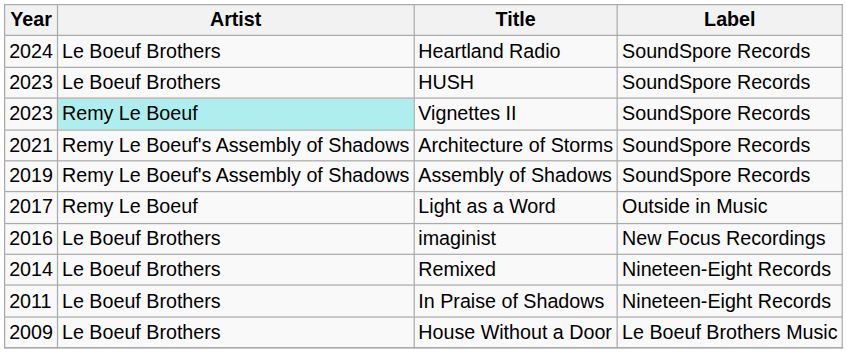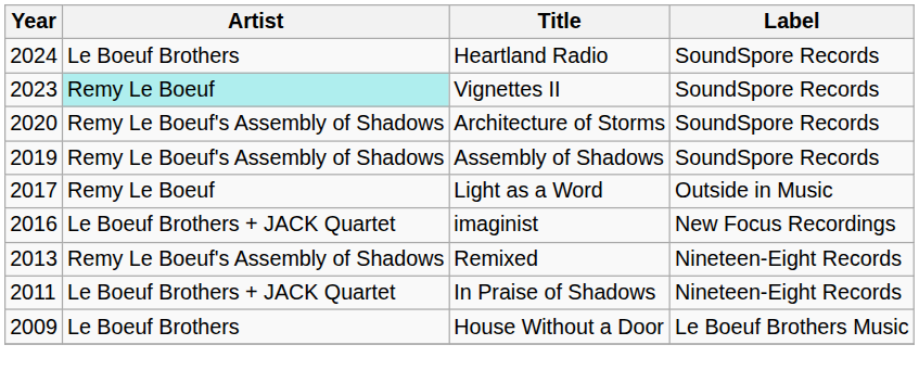 <table class="wikitable">
 <tr>
 <th>Year</th>
 <th>Artist</th>
 <th>Title</th>
 <th>Label</th>
 </tr>
 <tr>
 <td>2024</td>
 <td>Le Boeuf Brothers</td>
 <td>Heartland Radio</td>
 <td>SoundSpore Records</td>
 </tr>
 <tr>
 <td>2023</td>
-<td>Le Boeuf Brothers</td>
-<td>HUSH</td>
-<td>SoundSpore Records</td>
-</tr>
-<tr>
-<td>2023</td>
 <td style="background: paleturquoise;">Remy Le Boeuf</td>
 <td>Vignettes II</td>
 <td>SoundSpore Records</td>
 </tr>
 <tr>
-<td>2021</td>
+<td>2020</td>
 <td>Remy Le Boeuf's Assembly of Shadows</td>
 <td>Architecture of Storms</td>
 <td>SoundSpore Records</td>
 </tr>
 <tr>
 <td>2019</td>
 <td>Remy Le Boeuf's Assembly of Shadows</td>
 <td>Assembly of Shadows</td>
 <td>SoundSpore Records</td>
 </tr>
 <tr>
 <td>2017</td>
 <td>Remy Le Boeuf</td>
 <td>Light as a Word</td>
 <td>Outside in Music</td>
 </tr>
 <tr>
 <td>2016</td>
-<td>Le Boeuf Brothers</td>
+<td>Le Boeuf Brothers + JACK Quartet</td>
 <td>imaginist</td>
 <td>New Focus Recordings</td>
 </tr>
 <tr>
-<td>2014</td>
-<td>Le Boeuf Brothers</td>
+<td>2013</td>
+<td>Remy Le Boeuf's Assembly of Shadows</td>
 <td>Remixed</td>
 <td>Nineteen-Eight Records</td>
 </tr>
 <tr>
 <td>2011</td>
-<td>Le Boeuf Brothers</td>
+<td>Le Boeuf Brothers + JACK Quartet</td>
 <td>In Praise of Shadows</td>
 <td>Nineteen-Eight Records</td>
 </tr>
 <tr>
 <td>2009</td>
 <td>Le Boeuf Brothers</td>
 <td>House Without a Door</td>
 <td>Le Boeuf Brothers Music</td>
 </tr>
 <tr>
 </tr>
 </table>
